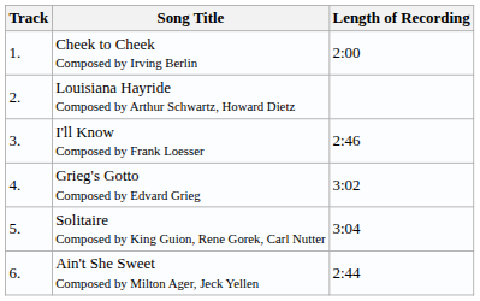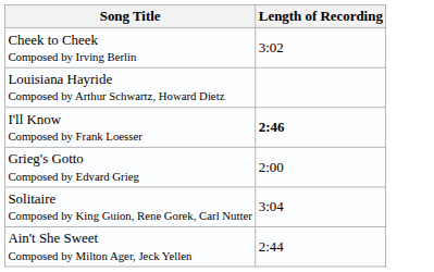 <table class="wikitable" style="background:#fcfdff; font-size:95%;">
 <tr>
-<th>Track</th>
 <th>Song Title</th>
 <th>Length of Recording</th>
 </tr>
 <tr>
-<td>1.</td>
 <td>Cheek to Cheek<br><small>Composed by Irving Berlin</small></td>
-<td>2:00</td>
+<td>3:02</td>
 </tr>
 <tr>
-<td>2.</td>
 <td>Louisiana Hayride<br><small>Composed by Arthur Schwartz, Howard Dietz</small></td>
 <td></td>
 </tr>
 <tr>
-<td>3.</td>
 <td>I'll Know<br><small>Composed by Frank Loesser</small></td>
-<td>2:46</td>
+<td><strong>2:46</strong></td>
 </tr>
 <tr>
-<td>4.</td>
 <td>Grieg's Gotto<br><small>Composed by Edvard Grieg</small></td>
-<td>3:02</td>
+<td>2:00</td>
 </tr>
 <tr>
-<td>5.</td>
 <td>Solitaire<br><small>Composed by King Guion, Rene Gorek, Carl Nutter</small></td>
 <td>3:04</td>
 </tr>
 <tr>
-<td>6.</td>
 <td>Ain't She Sweet<br><small>Composed by Milton Ager, Jeck Yellen</small></td>
 <td>2:44</td>
 </tr>
 </table>
